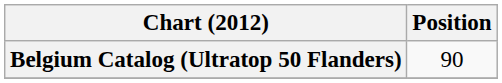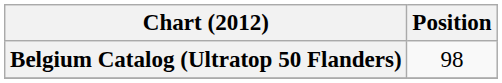 <table class="wikitable plainrowheaders" style="text-align:center">
 <tr>
 <th scope="col">Chart (2012)</th>
 <th scope="col">Position</th>
 </tr>
 <tr>
 <th scope="row">Belgium Catalog (Ultratop 50 Flanders)</th>
-<td style="text-align:center;">90</td>
+<td style="text-align:center;">98</td>
 </tr>
 <tr>
 </tr>
 </table>
